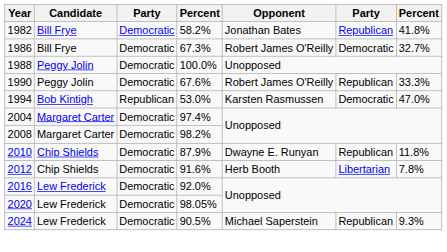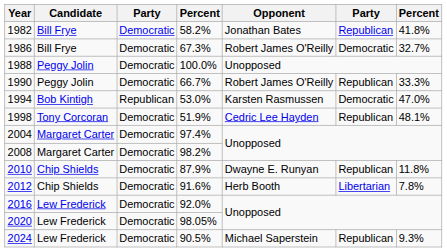 <table class="wikitable sortable" style="margin:0.5em auto; font-size:95%;">
 <tr>
 <th>Year</th>
 <th>Candidate</th>
 <th>Party</th>
 <th>Percent</th>
 <th>Opponent</th>
 <th>Party</th>
 <th>Percent</th>
 </tr>
 <tr>
 <td>1982</td>
 <td><a href='#'>Bill Frye</a></td>
 <td><a href='#'>Democratic</a></td>
 <td>58.2%</td>
 <td>Jonathan Bates</td>
 <td><a href='#'>Republican</a></td>
 <td>41.8%</td>
 </tr>
 <tr>
 <td>1986</td>
 <td>Bill Frye</td>
 <td>Democratic</td>
 <td>67.3%</td>
 <td>Robert James O'Reilly</td>
 <td>Democratic</td>
 <td>32.7%</td>
 </tr>
 <tr>
 <td>1988</td>
 <td><a href='#'>Peggy Jolin</a></td>
 <td>Democratic</td>
 <td>100.0%</td>
 <td colspan=3>Unopposed</td>
 </tr>
 <tr>
 <td>1990</td>
 <td>Peggy Jolin</td>
 <td>Democratic</td>
-<td>67.6%</td>
+<td>66.7%</td>
 <td>Robert James O'Reilly</td>
 <td>Republican</td>
 <td>33.3%</td>
 </tr>
 <tr>
 <td>1994</td>
 <td><a href='#'>Bob Kintigh</a></td>
 <td>Republican</td>
 <td>53.0%</td>
 <td>Karsten Rasmussen</td>
 <td>Democratic</td>
 <td>47.0%</td>
+</tr>
+<tr>
+<td>1998</td>
+<td><a href='#'>Tony Corcoran</a></td>
+<td>Democratic</td>
+<td>51.9%</td>
+<td><a href='#'>Cedric Lee Hayden</a></td>
+<td>Republican</td>
+<td>48.1%</td>
 </tr>
 <tr>
 <td>2004</td>
 <td><a href='#'>Margaret Carter</a></td>
 <td>Democratic</td>
 <td>97.4%</td>
 <td colspan=3 rowspan=2>Unopposed</td>
 </tr>
 <tr>
 <td>2008</td>
 <td>Margaret Carter</td>
 <td>Democratic</td>
 <td>98.2%</td>
 </tr>
 <tr>
 <td><a href='#'>2010</a></td>
 <td><a href='#'>Chip Shields</a></td>
 <td>Democratic</td>
 <td>87.9%</td>
 <td>Dwayne E. Runyan</td>
 <td>Republican</td>
 <td>11.8%</td>
 </tr>
 <tr>
 <td><a href='#'>2012</a></td>
 <td>Chip Shields</td>
 <td>Democratic</td>
 <td>91.6%</td>
 <td>Herb Booth</td>
 <td><a href='#'>Libertarian</a></td>
 <td>7.8%</td>
 </tr>
 <tr>
 <td><a href='#'>2016</a></td>
 <td><a href='#'>Lew Frederick</a></td>
 <td>Democratic</td>
 <td>92.0%</td>
 <td colspan=3 rowspan=2>Unopposed</td>
 </tr>
 <tr>
 <td><a href='#'>2020</a></td>
 <td>Lew Frederick</td>
 <td>Democratic</td>
 <td>98.05%</td>
 </tr>
 <tr>
 <td><a href='#'>2024</a></td>
 <td>Lew Frederick</td>
 <td>Democratic</td>
 <td>90.5%</td>
 <td>Michael Saperstein</td>
 <td>Republican</td>
 <td>9.3%</td>
 </tr>
 </table>
